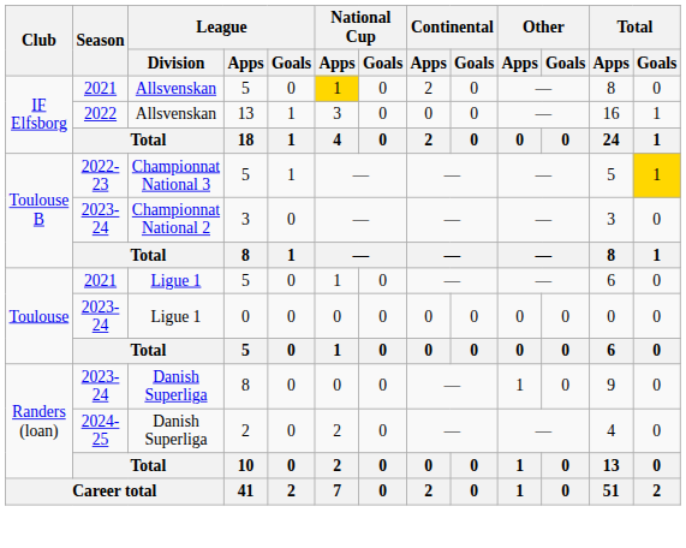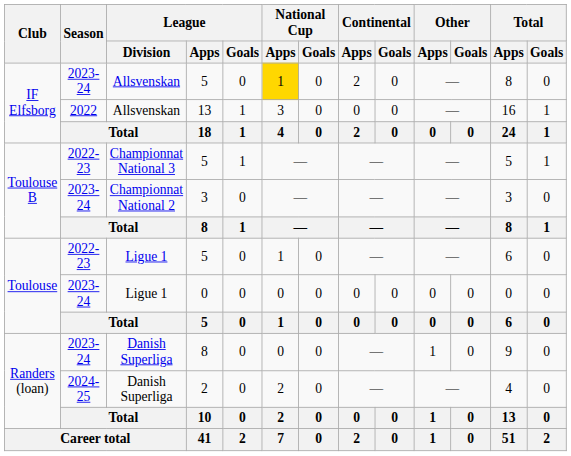 <table class="wikitable" style="text-align:center">
 <tr>
 <th rowspan="2">Club</th>
 <th rowspan="2">Season</th>
 <th colspan="3">League</th>
 <th colspan="2">National Cup</th>
 <th colspan="2">Continental</th>
 <th colspan="2">Other</th>
 <th colspan="2">Total</th>
 </tr>
 <tr>
 <th>Division</th>
 <th>Apps</th>
 <th>Goals</th>
 <th>Apps</th>
 <th>Goals</th>
 <th>Apps</th>
 <th>Goals</th>
 <th>Apps</th>
 <th>Goals</th>
 <th>Apps</th>
 <th>Goals</th>
 </tr>
 <tr>
 <td rowspan="3"><a href='#'>IF Elfsborg</a></td>
-<td><a href='#'>2021</a></td>
+<td><a href='#'>2023-24</a></td>
 <td><a href='#'>Allsvenskan</a></td>
 <td>5</td>
 <td>0</td>
 <td style="background: gold;">1</td>
 <td>0</td>
 <td>2</td>
 <td>0</td>
 <td colspan="2">—</td>
 <td>8</td>
 <td>0</td>
 </tr>
 <tr>
 <td><a href='#'>2022</a></td>
 <td>Allsvenskan</td>
 <td>13</td>
 <td>1</td>
 <td>3</td>
 <td>0</td>
 <td>0</td>
 <td>0</td>
 <td colspan="2">—</td>
 <td>16</td>
 <td>1</td>
 </tr>
 <tr>
 <th colspan="2">Total</th>
 <th>18</th>
 <th>1</th>
 <th>4</th>
 <th>0</th>
 <th>2</th>
 <th>0</th>
 <th>0</th>
 <th>0</th>
 <th>24</th>
 <th>1</th>
 </tr>
 <tr>
 <td rowspan="3"><a href='#'>Toulouse B</a></td>
 <td><a href='#'>2022-23</a></td>
 <td><a href='#'>Championnat National 3</a></td>
 <td>5</td>
 <td>1</td>
 <td colspan="2">—</td>
 <td colspan="2">—</td>
 <td colspan="2">—</td>
 <td>5</td>
-<td style="background: gold;">1</td>
+<td>1</td>
 </tr>
 <tr>
 <td><a href='#'>2023-24</a></td>
 <td><a href='#'>Championnat National 2</a></td>
 <td>3</td>
 <td>0</td>
 <td colspan="2">—</td>
 <td colspan="2">—</td>
 <td colspan="2">—</td>
 <td>3</td>
 <td>0</td>
 </tr>
 <tr>
 <th colspan="2">Total</th>
 <th>8</th>
 <th>1</th>
 <th colspan="2">—</th>
 <th colspan="2">—</th>
 <th colspan="2">—</th>
 <th>8</th>
 <th>1</th>
 </tr>
 <tr>
 <td rowspan="3"><a href='#'>Toulouse</a></td>
-<td><a href='#'>2021</a></td>
+<td><a href='#'>2022-23</a></td>
 <td><a href='#'>Ligue 1</a></td>
 <td>5</td>
 <td>0</td>
 <td>1</td>
 <td>0</td>
 <td colspan="2">—</td>
 <td colspan="2">—</td>
 <td>6</td>
 <td>0</td>
 </tr>
 <tr>
 <td><a href='#'>2023-24</a></td>
 <td>Ligue 1</td>
 <td>0</td>
 <td>0</td>
 <td>0</td>
 <td>0</td>
 <td>0</td>
 <td>0</td>
 <td>0</td>
 <td>0</td>
 <td>0</td>
 <td>0</td>
 </tr>
 <tr>
 <th colspan="2">Total</th>
 <th>5</th>
 <th>0</th>
 <th>1</th>
 <th>0</th>
 <th>0</th>
 <th>0</th>
 <th>0</th>
 <th>0</th>
 <th>6</th>
 <th>0</th>
 </tr>
 <tr>
 <td rowspan="3"><a href='#'>Randers</a> (loan)</td>
 <td><a href='#'>2023-24</a></td>
 <td><a href='#'>Danish Superliga</a></td>
 <td>8</td>
 <td>0</td>
 <td>0</td>
 <td>0</td>
 <td colspan="2">—</td>
 <td>1</td>
 <td>0</td>
 <td>9</td>
 <td>0</td>
 </tr>
 <tr>
 <td><a href='#'>2024-25</a></td>
 <td>Danish Superliga</td>
 <td>2</td>
 <td>0</td>
 <td>2</td>
 <td>0</td>
 <td colspan="2">—</td>
 <td colspan="2">—</td>
 <td>4</td>
 <td>0</td>
 </tr>
 <tr>
 <th colspan="2">Total</th>
 <th>10</th>
 <th>0</th>
 <th>2</th>
 <th>0</th>
 <th>0</th>
 <th>0</th>
 <th>1</th>
 <th>0</th>
 <th>13</th>
 <th>0</th>
 </tr>
 <tr>
 <th colspan="3">Career total</th>
 <th>41</th>
 <th>2</th>
 <th>7</th>
 <th>0</th>
 <th>2</th>
 <th>0</th>
 <th>1</th>
 <th>0</th>
 <th>51</th>
 <th>2</th>
 </tr>
 </table>
